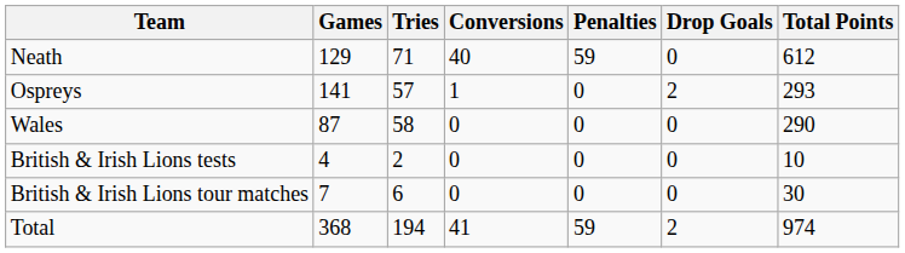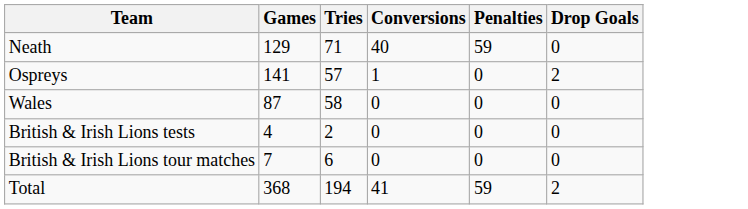 <table class="wikitable">
 <tr>
 <th>Team</th>
 <th>Games</th>
 <th>Tries</th>
 <th>Conversions</th>
 <th>Penalties</th>
 <th>Drop Goals</th>
-<th>Total Points</th>
 </tr>
 <tr>
 <td>Neath</td>
 <td>129</td>
 <td>71</td>
 <td>40</td>
 <td>59</td>
 <td>0</td>
-<td>612</td>
 </tr>
 <tr>
 <td>Ospreys</td>
 <td>141</td>
 <td>57</td>
 <td>1</td>
 <td>0</td>
 <td>2</td>
-<td>293</td>
 </tr>
 <tr>
 <td>Wales</td>
 <td>87</td>
 <td>58</td>
 <td>0</td>
 <td>0</td>
 <td>0</td>
-<td>290</td>
 </tr>
 <tr>
 <td>British & Irish Lions tests</td>
 <td>4</td>
 <td>2</td>
 <td>0</td>
 <td>0</td>
 <td>0</td>
-<td>10</td>
 </tr>
 <tr>
 <td>British & Irish Lions tour matches</td>
 <td>7</td>
 <td>6</td>
 <td>0</td>
 <td>0</td>
 <td>0</td>
-<td>30</td>
 </tr>
 <tr>
 <td>Total</td>
 <td>368</td>
 <td>194</td>
 <td>41</td>
 <td>59</td>
 <td>2</td>
-<td>974</td>
 </tr>
 </table>
